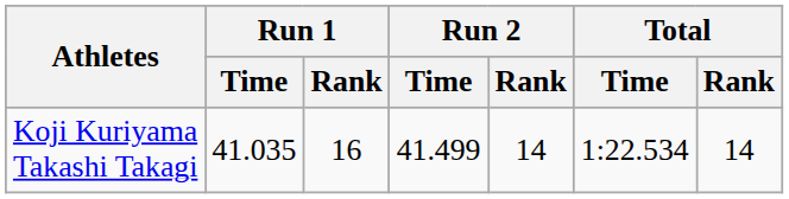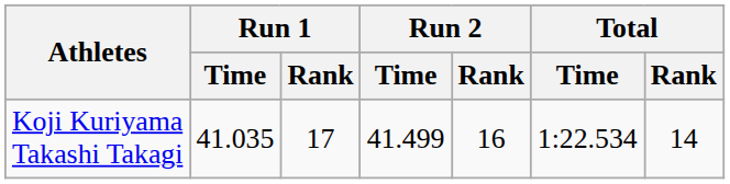 <table class="wikitable" border="1" style="font-size:90%">
 <tr>
 <th rowspan="2">Athletes</th>
 <th colspan="2">Run 1</th>
 <th colspan="2">Run 2</th>
 <th colspan="2">Total</th>
 </tr>
 <tr>
 <th>Time</th>
 <th>Rank</th>
 <th>Time</th>
 <th>Rank</th>
 <th>Time</th>
 <th>Rank</th>
 </tr>
 <tr>
 <td><a href='#'>Koji Kuriyama</a><br><a href='#'>Takashi Takagi</a></td>
 <td align="center">41.035</td>
+<td align="center">17</td>
+<td align="center">41.499</td>
 <td align="center">16</td>
-<td align="center">41.499</td>
-<td align="center">14</td>
 <td align="center">1:22.534</td>
 <td align="center">14</td>
 </tr>
 </table>
